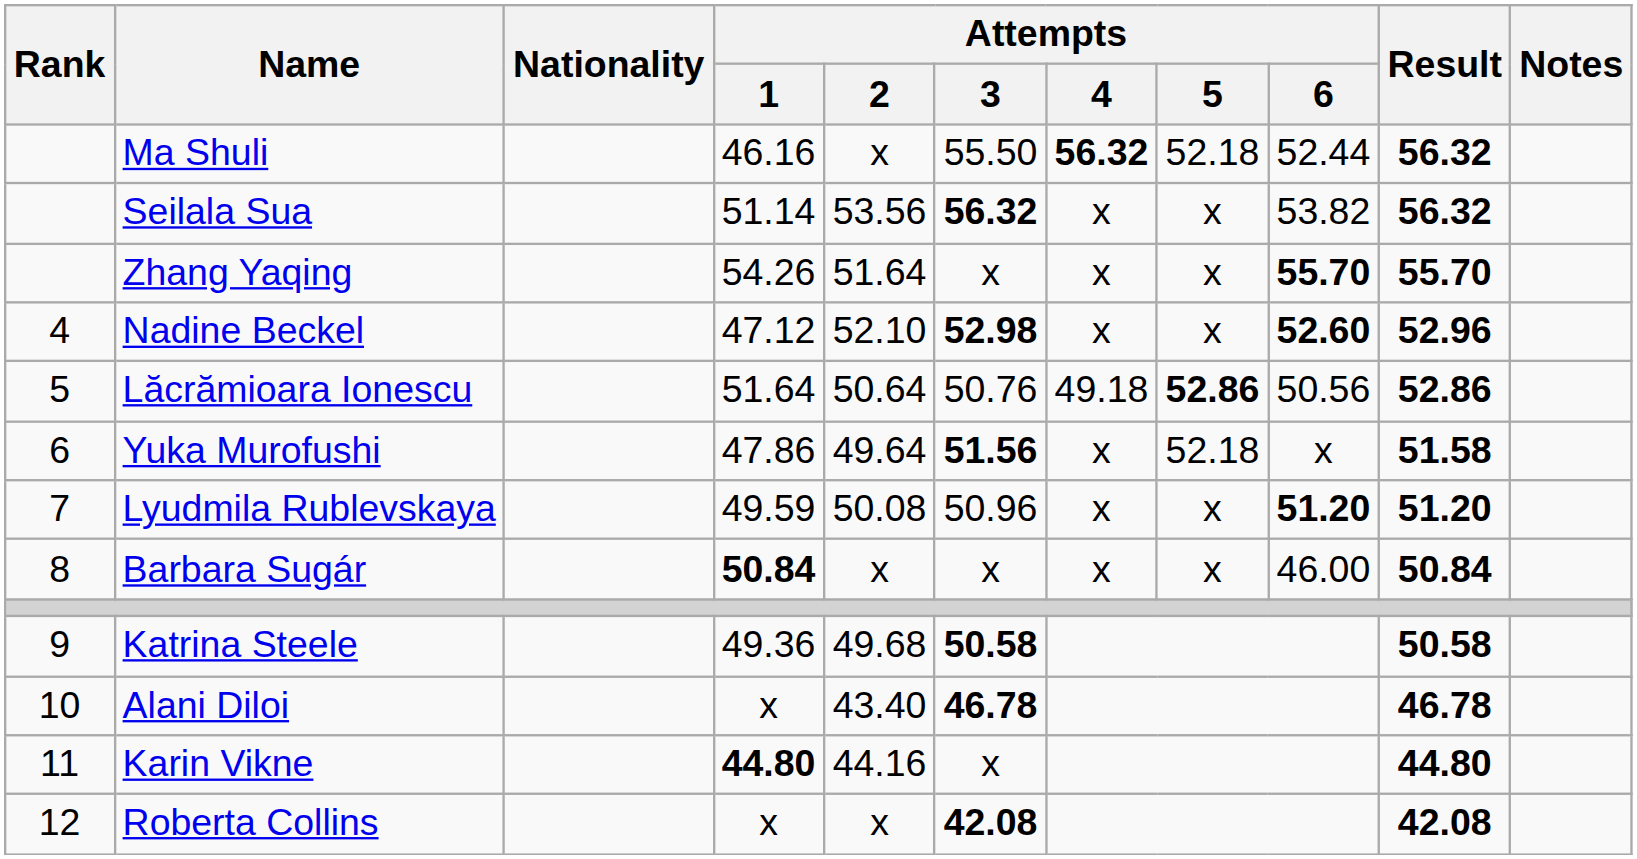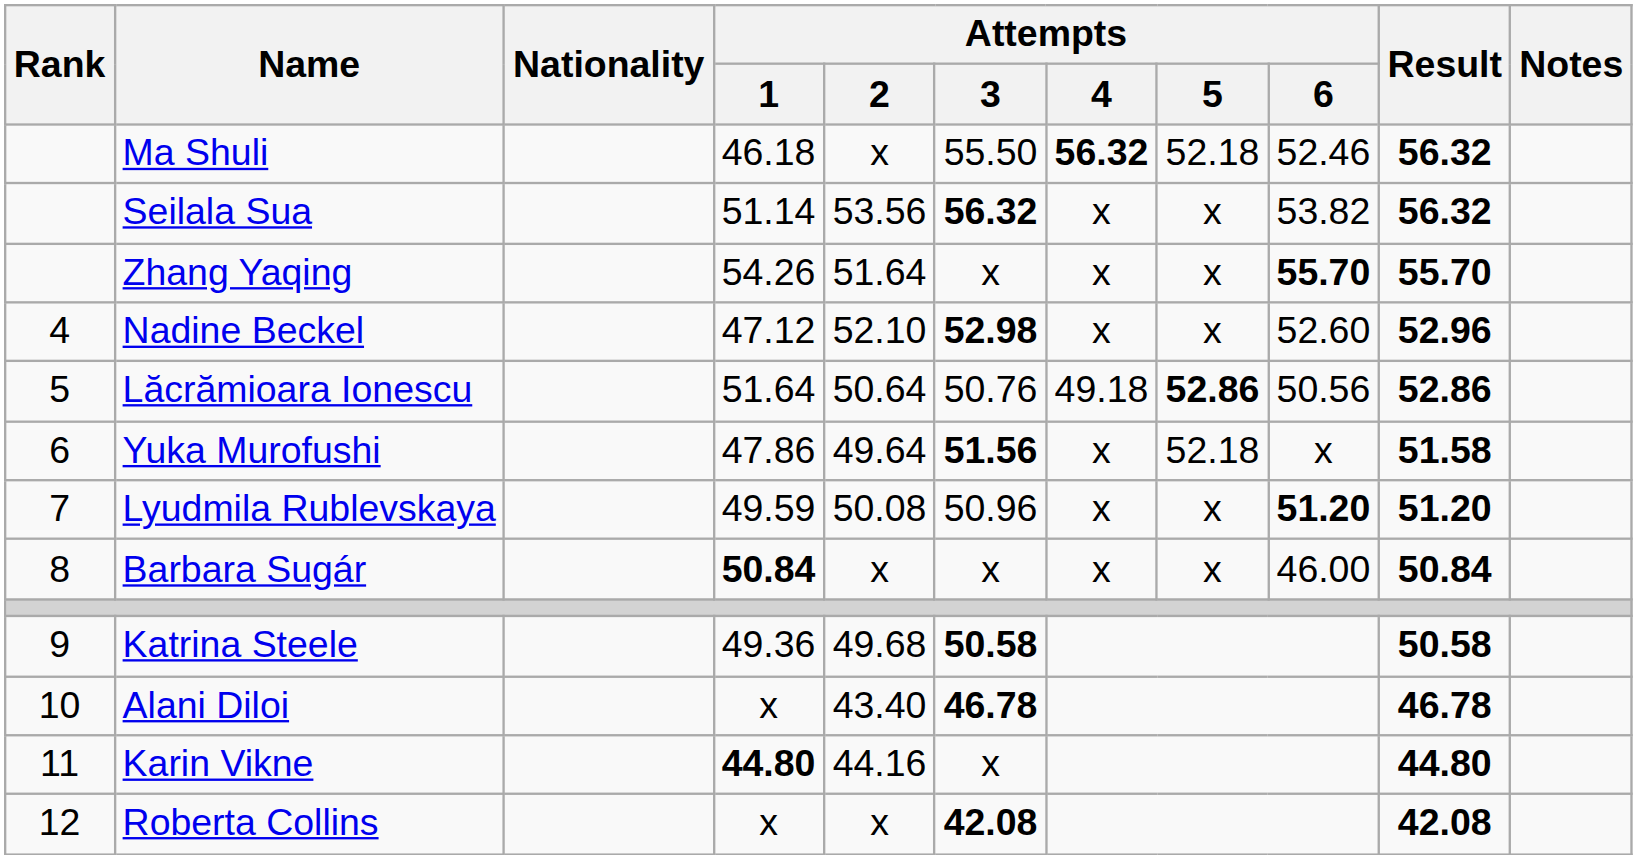 <table class="wikitable sortable" style="text-align:center">
 <tr>
 <th rowspan=2>Rank</th>
 <th rowspan=2>Name</th>
 <th rowspan=2>Nationality</th>
 <th colspan=6>Attempts</th>
 <th rowspan=2>Result</th>
 <th rowspan=2>Notes</th>
 </tr>
 <tr>
 <th>1</th>
 <th>2</th>
 <th>3</th>
 <th>4</th>
 <th>5</th>
 <th>6</th>
 </tr>
 <tr>
 <td></td>
 <td align=left><a href='#'>Ma Shuli</a></td>
 <td align=left></td>
-<td>46.16</td>
+<td>46.18</td>
 <td>x</td>
 <td>55.50</td>
 <td><strong>56.32</strong></td>
 <td>52.18</td>
-<td>52.44</td>
+<td>52.46</td>
 <td><strong>56.32</strong></td>
 <td></td>
 </tr>
 <tr>
 <td></td>
 <td align=left><a href='#'>Seilala Sua</a></td>
 <td align=left></td>
 <td>51.14</td>
 <td>53.56</td>
 <td><strong>56.32</strong></td>
 <td>x</td>
 <td>x</td>
 <td>53.82</td>
 <td><strong>56.32</strong></td>
 <td></td>
 </tr>
 <tr>
 <td></td>
 <td align=left><a href='#'>Zhang Yaqing</a></td>
 <td align=left></td>
 <td>54.26</td>
 <td>51.64</td>
 <td>x</td>
 <td>x</td>
 <td>x</td>
 <td><strong>55.70</strong></td>
 <td><strong>55.70</strong></td>
 <td></td>
 </tr>
 <tr>
 <td>4</td>
 <td align=left><a href='#'>Nadine Beckel</a></td>
 <td align=left></td>
 <td>47.12</td>
 <td>52.10</td>
 <td><strong>52.98</strong></td>
 <td>x</td>
 <td>x</td>
-<td><strong>52.60</strong></td>
+<td>52.60</td>
 <td><strong>52.96</strong></td>
 <td></td>
 </tr>
 <tr>
 <td>5</td>
 <td align=left><a href='#'>Lăcrămioara Ionescu</a></td>
 <td align=left></td>
 <td>51.64</td>
 <td>50.64</td>
 <td>50.76</td>
 <td>49.18</td>
 <td><strong>52.86</strong></td>
 <td>50.56</td>
 <td><strong>52.86</strong></td>
 <td></td>
 </tr>
 <tr>
 <td>6</td>
 <td align=left><a href='#'>Yuka Murofushi</a></td>
 <td align=left></td>
 <td>47.86</td>
 <td>49.64</td>
 <td><strong>51.56</strong></td>
 <td>x</td>
 <td>52.18</td>
 <td>x</td>
 <td><strong>51.58</strong></td>
 <td></td>
 </tr>
 <tr>
 <td>7</td>
 <td align=left><a href='#'>Lyudmila Rublevskaya</a></td>
 <td align=left></td>
 <td>49.59</td>
 <td>50.08</td>
 <td>50.96</td>
 <td>x</td>
 <td>x</td>
 <td><strong>51.20</strong></td>
 <td><strong>51.20</strong></td>
 <td></td>
 </tr>
 <tr>
 <td>8</td>
 <td align=left><a href='#'>Barbara Sugár</a></td>
 <td align=left></td>
 <td><strong>50.84</strong></td>
 <td>x</td>
 <td>x</td>
 <td>x</td>
 <td>x</td>
 <td>46.00</td>
 <td><strong>50.84</strong></td>
 <td></td>
 </tr>
 <tr>
 <td colspan=11 bgcolor=lightgray></td>
 </tr>
 <tr>
 <td>9</td>
 <td align=left><a href='#'>Katrina Steele</a></td>
 <td align=left></td>
 <td>49.36</td>
 <td>49.68</td>
 <td><strong>50.58</strong></td>
 <td colspan=3></td>
 <td><strong>50.58</strong></td>
 <td></td>
 </tr>
 <tr>
 <td>10</td>
 <td align=left><a href='#'>Alani Diloi</a></td>
 <td align=left></td>
 <td>x</td>
 <td>43.40</td>
 <td><strong>46.78</strong></td>
 <td colspan=3></td>
 <td><strong>46.78</strong></td>
 <td></td>
 </tr>
 <tr>
 <td>11</td>
 <td align=left><a href='#'>Karin Vikne</a></td>
 <td align=left></td>
 <td><strong>44.80</strong></td>
 <td>44.16</td>
 <td>x</td>
 <td colspan=3></td>
 <td><strong>44.80</strong></td>
 <td></td>
 </tr>
 <tr>
 <td>12</td>
 <td align=left><a href='#'>Roberta Collins</a></td>
 <td align=left></td>
 <td>x</td>
 <td>x</td>
 <td><strong>42.08</strong></td>
 <td colspan=3></td>
 <td><strong>42.08</strong></td>
 <td></td>
 </tr>
 </table>
